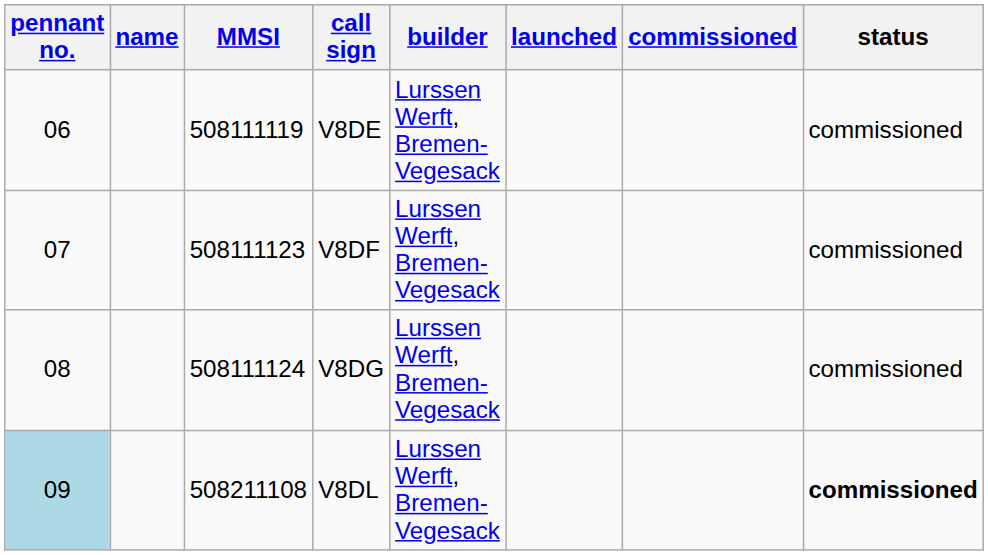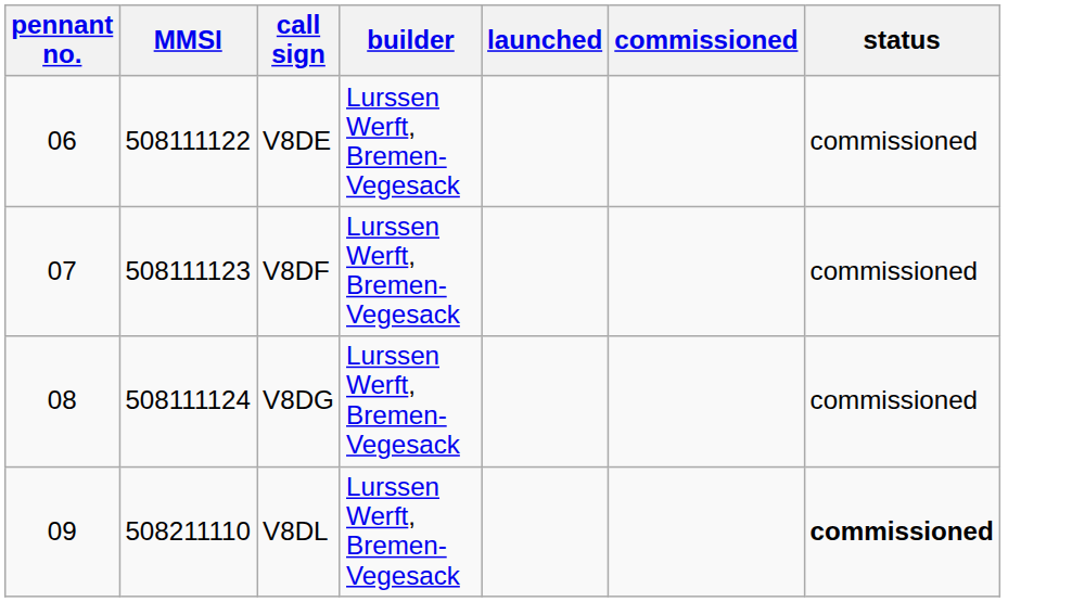 <table class="wikitable sortable">
 <tr>
 <th align=center><a href='#'>pennant<br>no.</a></th>
-<th><a href='#'>name</a></th>
 <th><a href='#'>MMSI</a></th>
 <th><a href='#'>call<br>sign</a></th>
 <th><a href='#'>builder</a></th>
 <th><a href='#'>launched</a></th>
 <th><a href='#'>commissioned</a></th>
 <th>status</th>
 </tr>
 <tr>
 <td align=center>06</td>
-<td></td>
-<td>508111119 </td>
+<td>508111122 </td>
 <td>V8DE </td>
 <td><a href='#'>Lurssen Werft</a>,<br><a href='#'>Bremen-Vegesack</a></td>
 <td></td>
 <td></td>
 <td>commissioned</td>
 </tr>
 <tr>
 <td align=center>07</td>
-<td></td>
 <td>508111123 </td>
 <td>V8DF </td>
 <td><a href='#'>Lurssen Werft</a>,<br><a href='#'>Bremen-Vegesack</a></td>
 <td></td>
 <td></td>
 <td>commissioned</td>
 </tr>
 <tr>
 <td align=center>08</td>
-<td></td>
 <td>508111124 </td>
 <td>V8DG </td>
 <td><a href='#'>Lurssen Werft</a>,<br><a href='#'>Bremen-Vegesack</a></td>
 <td></td>
 <td> </td>
 <td>commissioned</td>
 </tr>
 <tr>
-<td align=center style="background: lightblue;">09</td>
-<td></td>
-<td>508211108 </td>
+<td align=center>09</td>
+<td>508211110 </td>
 <td>V8DL </td>
 <td><a href='#'>Lurssen Werft</a>,<br><a href='#'>Bremen-Vegesack</a></td>
 <td></td>
 <td> </td>
 <td><strong>commissioned</strong></td>
 </tr>
 </table>
